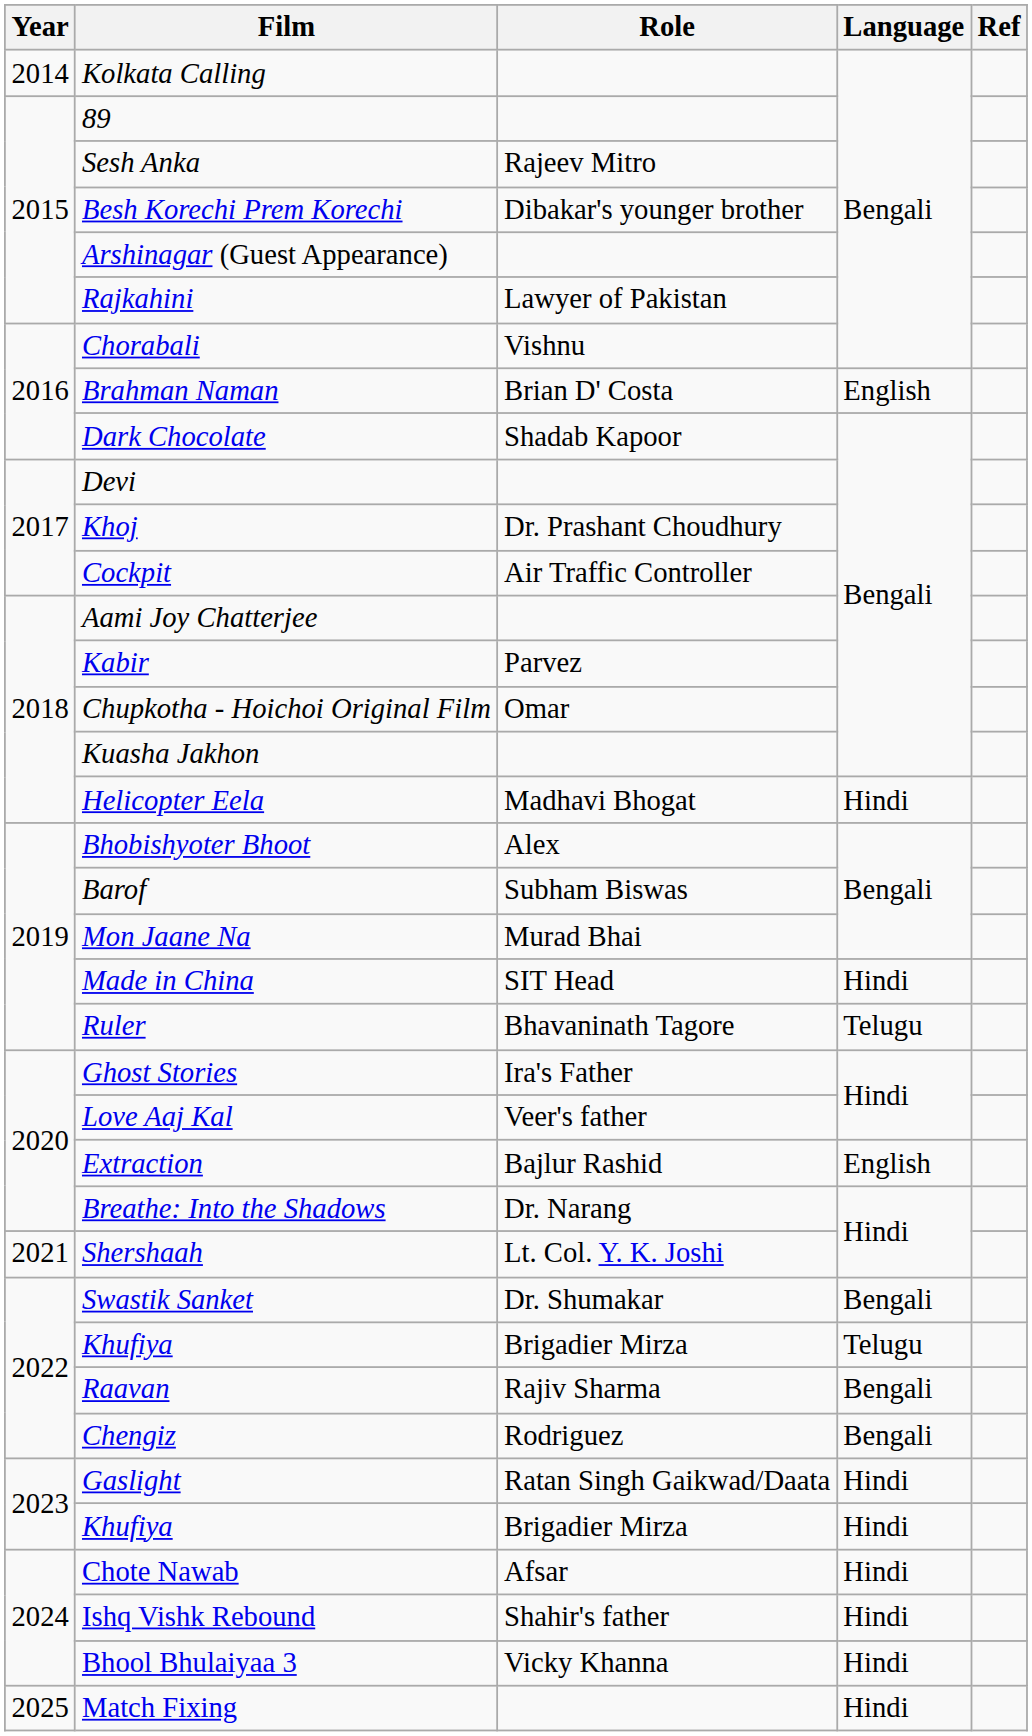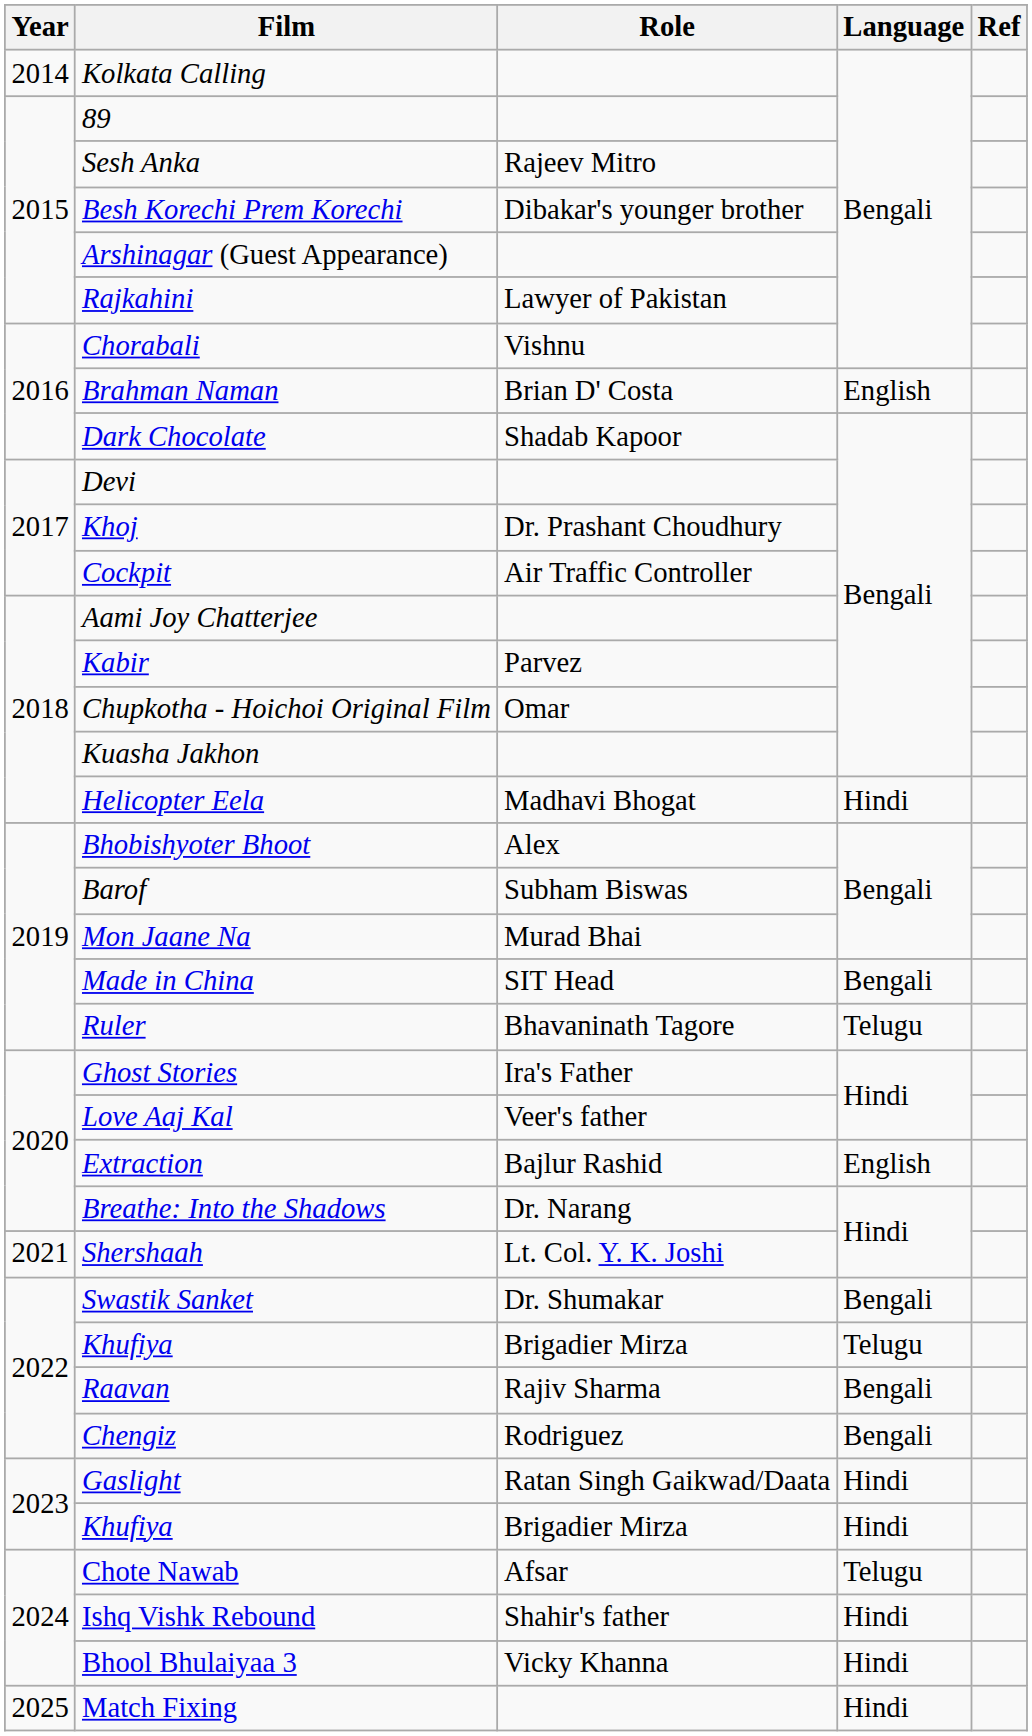 <table class="wikitable sortable">
 <tr>
 <th>Year</th>
 <th>Film</th>
 <th>Role</th>
 <th>Language</th>
 <th>Ref</th>
 </tr>
 <tr>
 <td>2014</td>
 <td><em>Kolkata Calling</em></td>
 <td></td>
 <td rowspan="7">Bengali</td>
 <td></td>
 </tr>
 <tr>
 <td rowspan=5>2015</td>
 <td><em>89</em></td>
 <td></td>
 <td></td>
 </tr>
 <tr>
 <td><em>Sesh Anka</em></td>
 <td>Rajeev Mitro</td>
 <td></td>
 </tr>
 <tr>
 <td><em><a href='#'>Besh Korechi Prem Korechi</a></em></td>
 <td>Dibakar's younger brother</td>
 <td></td>
 </tr>
 <tr>
 <td><em><a href='#'>Arshinagar</a></em> (Guest Appearance)</td>
 <td></td>
 <td></td>
 </tr>
 <tr>
 <td><em><a href='#'>Rajkahini</a></em></td>
 <td>Lawyer of Pakistan</td>
 <td></td>
 </tr>
 <tr>
 <td rowspan=3>2016</td>
 <td><em><a href='#'>Chorabali</a></em></td>
 <td>Vishnu</td>
 <td></td>
 </tr>
 <tr>
 <td><em><a href='#'>Brahman Naman</a></em></td>
 <td>Brian D' Costa</td>
 <td>English</td>
 <td></td>
 </tr>
 <tr>
 <td><em><a href='#'>Dark Chocolate</a></em></td>
 <td>Shadab Kapoor</td>
 <td rowspan="8">Bengali</td>
 <td></td>
 </tr>
 <tr>
 <td rowspan=3>2017</td>
 <td><em>Devi</em></td>
 <td></td>
 <td></td>
 </tr>
 <tr>
 <td><em><a href='#'>Khoj</a></em></td>
 <td>Dr. Prashant Choudhury</td>
 <td></td>
 </tr>
 <tr>
 <td><em><a href='#'>Cockpit</a></em></td>
 <td>Air Traffic Controller</td>
 <td></td>
 </tr>
 <tr>
 <td rowspan=5>2018</td>
 <td><em>Aami Joy Chatterjee</em></td>
 <td></td>
 <td></td>
 </tr>
 <tr>
 <td><em><a href='#'>Kabir</a></em></td>
 <td>Parvez</td>
 <td></td>
 </tr>
 <tr>
 <td><em>Chupkotha - Hoichoi Original Film</em></td>
 <td>Omar</td>
 <td></td>
 </tr>
 <tr>
 <td><em>Kuasha Jakhon</em></td>
 <td></td>
 <td></td>
 </tr>
 <tr>
 <td><em><a href='#'>Helicopter Eela</a></em></td>
 <td>Madhavi Bhogat</td>
 <td>Hindi</td>
 <td></td>
 </tr>
 <tr>
 <td rowspan=5>2019</td>
 <td><em><a href='#'>Bhobishyoter Bhoot</a></em></td>
 <td>Alex</td>
 <td rowspan="3">Bengali</td>
 <td></td>
 </tr>
 <tr>
 <td><em>Barof</em></td>
 <td>Subham Biswas</td>
 <td></td>
 </tr>
 <tr>
 <td><em><a href='#'>Mon Jaane Na</a></em></td>
 <td>Murad Bhai</td>
 <td></td>
 </tr>
 <tr>
 <td><em><a href='#'>Made in China</a></em></td>
 <td>SIT Head</td>
-<td>Hindi</td>
+<td>Bengali</td>
 <td></td>
 </tr>
 <tr>
 <td><em><a href='#'>Ruler</a></em></td>
 <td>Bhavaninath Tagore</td>
 <td>Telugu</td>
 <td></td>
 </tr>
 <tr>
 <td rowspan=4>2020</td>
 <td><em><a href='#'>Ghost Stories</a></em></td>
 <td>Ira's Father</td>
 <td rowspan="2">Hindi</td>
 <td></td>
 </tr>
 <tr>
 <td><em><a href='#'>Love Aaj Kal</a></em></td>
 <td>Veer's father</td>
 <td></td>
 </tr>
 <tr>
 <td><em><a href='#'>Extraction</a></em></td>
 <td>Bajlur Rashid</td>
 <td>English</td>
 <td></td>
 </tr>
 <tr>
 <td><em><a href='#'>Breathe: Into the Shadows</a></em></td>
 <td>Dr. Narang</td>
 <td rowspan="2">Hindi</td>
 <td></td>
 </tr>
 <tr>
 <td>2021</td>
 <td><em><a href='#'>Shershaah</a></em></td>
 <td>Lt. Col. <a href='#'>Y. K. Joshi</a></td>
 <td></td>
 </tr>
 <tr>
 <td rowspan=4>2022</td>
 <td><em><a href='#'>Swastik Sanket</a></em></td>
 <td>Dr. Shumakar</td>
 <td>Bengali</td>
 <td></td>
 </tr>
 <tr>
 <td><em><a href='#'>Khufiya</a></em></td>
 <td>Brigadier Mirza</td>
 <td>Telugu</td>
 <td></td>
 </tr>
 <tr>
 <td><em><a href='#'>Raavan</a></em></td>
 <td>Rajiv Sharma</td>
 <td>Bengali</td>
 <td></td>
 </tr>
 <tr>
 <td><em><a href='#'>Chengiz</a></em></td>
 <td>Rodriguez</td>
 <td>Bengali</td>
 <td></td>
 </tr>
 <tr>
 <td rowspan="2">2023</td>
 <td><em><a href='#'>Gaslight</a></em></td>
 <td>Ratan Singh Gaikwad/Daata</td>
 <td>Hindi</td>
 <td></td>
 </tr>
 <tr>
 <td><em><a href='#'>Khufiya</a></td>
 <td>Brigadier Mirza</td>
 <td>Hindi</td>
 <td></td>
 </tr>
 <tr>
 <td rowspan="3">2024</td>
 <td></em><a href='#'>Chote Nawab</a><em></td>
 <td>Afsar</td>
-<td>Hindi</td>
+<td>Telugu</td>
 </tr>
 <tr>
 <td><a href='#'>Ishq Vishk Rebound</a></td>
 <td>Shahir's father</td>
 <td>Hindi</td>
 <td></td>
 </tr>
 <tr>
 <td></em><a href='#'>Bhool Bhulaiyaa 3</a><em></td>
 <td>Vicky Khanna</td>
 <td>Hindi</td>
 <td></td>
 </tr>
 <tr>
 <td>2025</td>
 <td></em><a href='#'>Match Fixing</a><em></td>
 <td></td>
 <td>Hindi</td>
 <td></td>
 </tr>
 </table>
